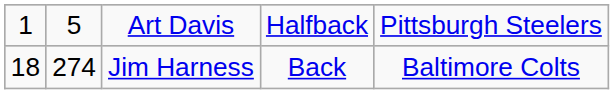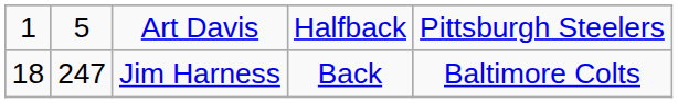 <table class="wikitable" style="text-align:center">
 <tr>
 <td>1</td>
 <td>5</td>
 <td><a href='#'>Art Davis</a></td>
 <td><a href='#'>Halfback</a></td>
 <td><a href='#'>Pittsburgh Steelers</a></td>
 </tr>
 <tr>
 <td>18</td>
-<td>274</td>
+<td>247</td>
 <td><a href='#'>Jim Harness</a></td>
 <td><a href='#'>Back</a></td>
 <td><a href='#'>Baltimore Colts</a></td>
 </tr>
 </table>
